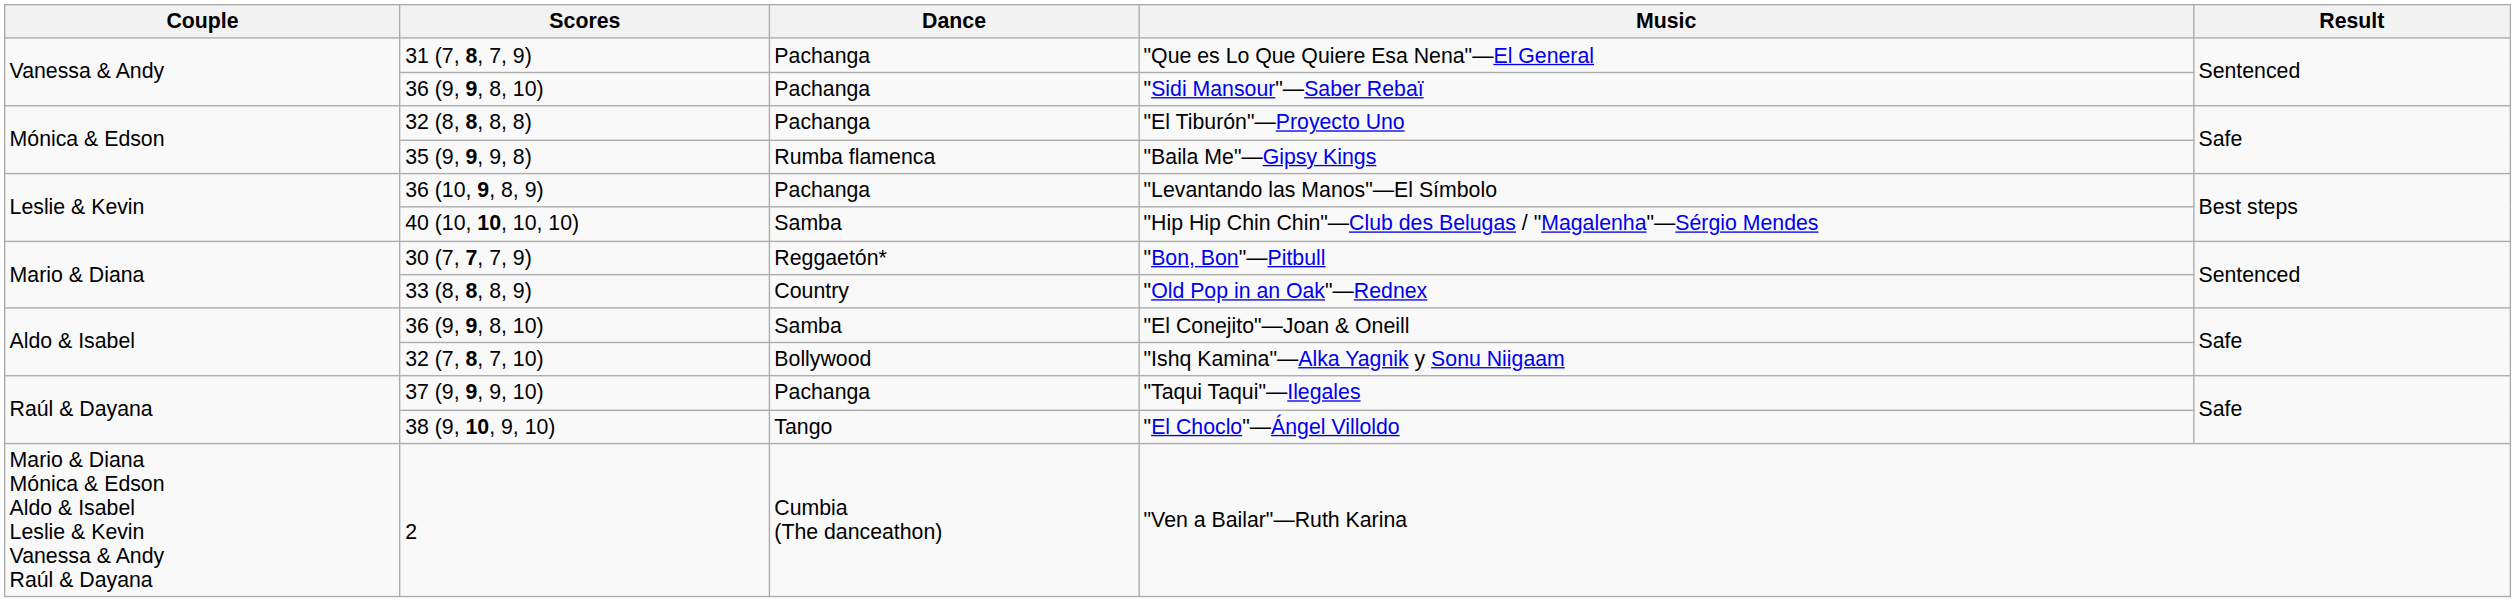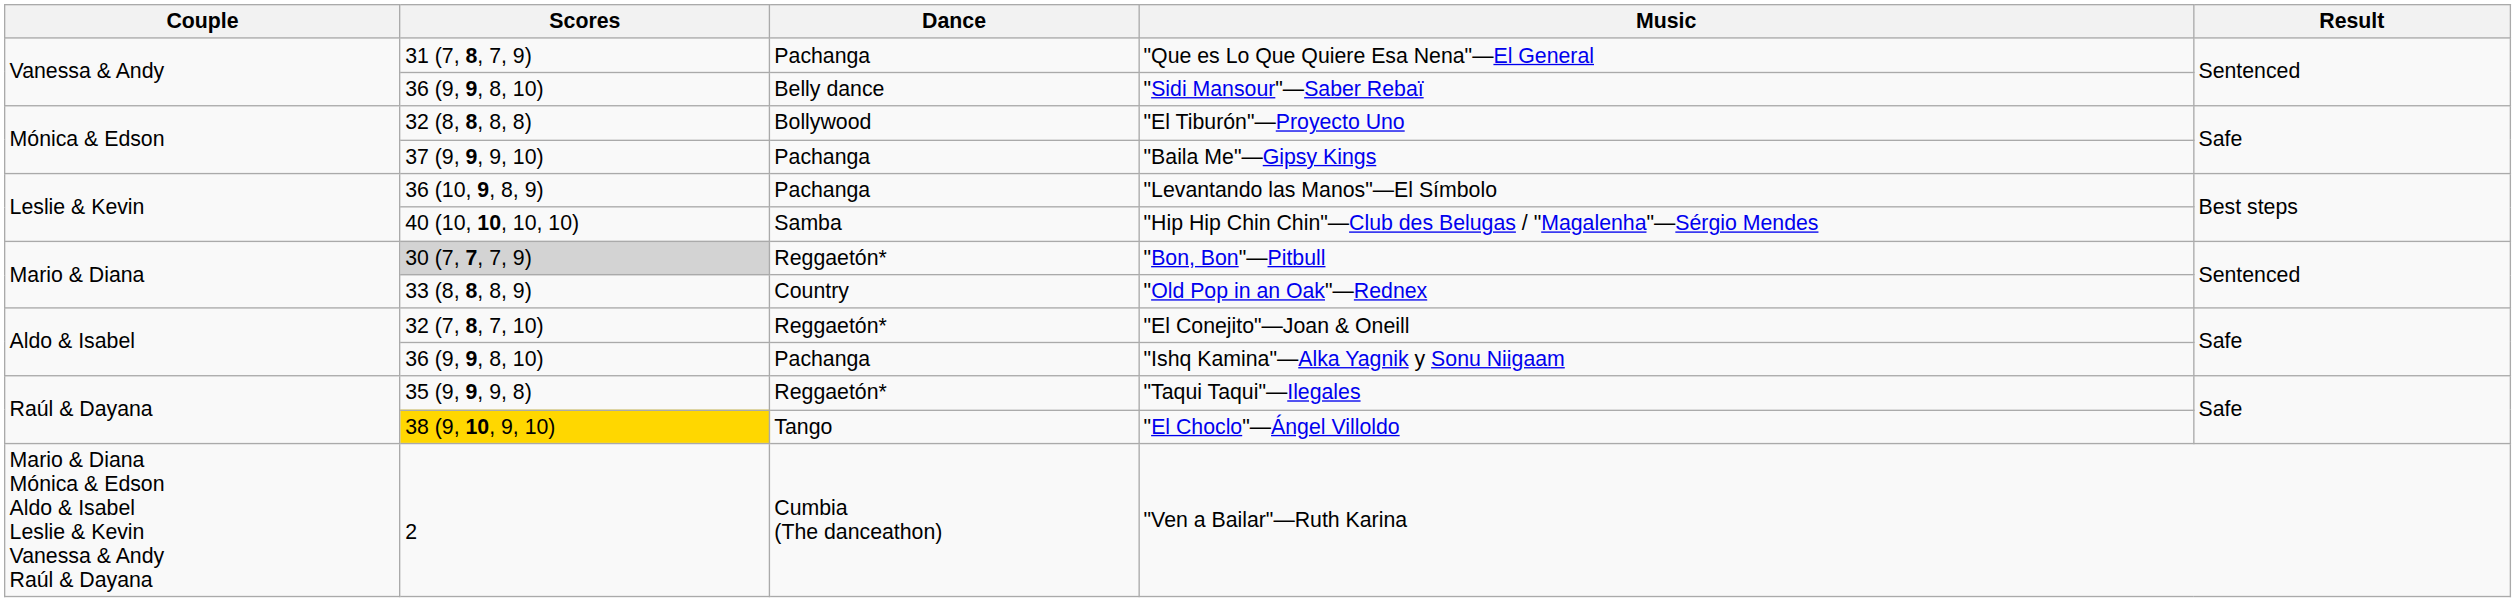 <table class="wikitable sortable" style="width:95%; white-space:nowrap;">
 <tr>
 <th style="width:15%;">Couple</th>
 <th style="width:14%;">Scores</th>
 <th style="width:14%;">Dance</th>
 <th style="width:40%;">Music</th>
 <th style="width:12%;">Result</th>
 </tr>
 <tr>
 <td rowspan=2>Vanessa & Andy</td>
 <td>31 (7, <strong>8</strong>, 7, 9)</td>
 <td>Pachanga</td>
 <td>"Que es Lo Que Quiere Esa Nena"—<a href='#'>El General</a></td>
 <td rowspan=2>Sentenced</td>
 </tr>
 <tr>
 <td>36 (9, <strong>9</strong>, 8, 10)</td>
-<td>Pachanga</td>
+<td> Belly dance</td>
 <td>"<a href='#'>Sidi Mansour</a>"—<a href='#'>Saber Rebaï</a></td>
 </tr>
 <tr>
 <td rowspan=2>Mónica & Edson</td>
 <td>32 (8, <strong>8</strong>, 8, 8)</td>
-<td>Pachanga</td>
+<td> Bollywood</td>
 <td>"El Tiburón"—<a href='#'>Proyecto Uno</a></td>
 <td rowspan=2>Safe</td>
 </tr>
 <tr>
-<td>35 (9, <strong>9</strong>, 9, 8)</td>
-<td> Rumba flamenca</td>
+<td>37 (9, <strong>9</strong>, 9, 10)</td>
+<td>Pachanga</td>
 <td>"Baila Me"—<a href='#'>Gipsy Kings</a></td>
 </tr>
 <tr>
 <td rowspan=2>Leslie & Kevin</td>
 <td>36 (10, <strong>9</strong>, 8, 9)</td>
 <td>Pachanga</td>
 <td>"Levantando las Manos"—El Símbolo</td>
 <td rowspan=2>Best steps</td>
 </tr>
 <tr>
 <td>40 (10, <strong>10</strong>, 10, 10)</td>
 <td> Samba</td>
 <td>"Hip Hip Chin Chin"—<a href='#'>Club des Belugas</a> / "<a href='#'>Magalenha</a>"—<a href='#'>Sérgio Mendes</a></td>
 </tr>
 <tr>
 <td rowspan=2>Mario & Diana</td>
-<td>30 (7, <strong>7</strong>, 7, 9)</td>
+<td style="background: lightgrey;">30 (7, <strong>7</strong>, 7, 9)</td>
 <td>Reggaetón*</td>
 <td>"<a href='#'>Bon, Bon</a>"—<a href='#'>Pitbull</a></td>
 <td rowspan=2>Sentenced</td>
 </tr>
 <tr>
 <td>33 (8, <strong>8</strong>, 8, 9)</td>
 <td> Country</td>
 <td>"<a href='#'>Old Pop in an Oak</a>"—<a href='#'>Rednex</a></td>
 </tr>
 <tr>
 <td rowspan=2>Aldo & Isabel</td>
-<td>36 (9, <strong>9</strong>, 8, 10)</td>
-<td> Samba</td>
+<td>32 (7, <strong>8</strong>, 7, 10)</td>
+<td>Reggaetón*</td>
 <td>"El Conejito"—Joan & Oneill</td>
 <td rowspan=2>Safe</td>
 </tr>
 <tr>
-<td>32 (7, <strong>8</strong>, 7, 10)</td>
-<td> Bollywood</td>
+<td>36 (9, <strong>9</strong>, 8, 10)</td>
+<td>Pachanga</td>
 <td>"Ishq Kamina"—<a href='#'>Alka Yagnik</a> y <a href='#'>Sonu Niigaam</a></td>
 </tr>
 <tr>
 <td rowspan=2>Raúl & Dayana</td>
-<td>37 (9, <strong>9</strong>, 9, 10)</td>
-<td>Pachanga</td>
+<td>35 (9, <strong>9</strong>, 9, 8)</td>
+<td>Reggaetón*</td>
 <td>"Taqui Taqui"—<a href='#'>Ilegales</a></td>
 <td rowspan=2>Safe</td>
 </tr>
 <tr>
-<td>38 (9, <strong>10</strong>, 9, 10)</td>
+<td style="background: gold;">38 (9, <strong>10</strong>, 9, 10)</td>
 <td> Tango</td>
 <td>"<a href='#'>El Choclo</a>"—<a href='#'>Ángel Villoldo</a></td>
 </tr>
 <tr>
 <td>Mario & Diana<br>Mónica & Edson<br>Aldo & Isabel<br>Leslie & Kevin<br>Vanessa & Andy<br>Raúl & Dayana</td>
 <td valign="top"><br><br><br>2</td>
 <td>Cumbia<br>(The danceathon)</td>
 <td colspan=2>"Ven a Bailar"—Ruth Karina</td>
 </tr>
 </table>
